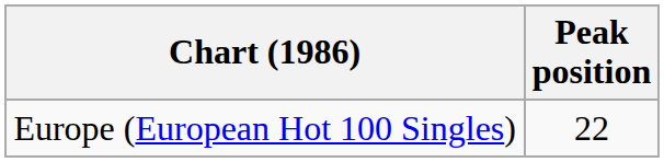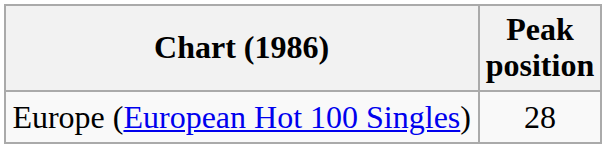 <table class="wikitable sortable">
 <tr>
 <th>Chart (1986)</th>
 <th>Peak<br>position</th>
 </tr>
 <tr>
 </tr>
 <tr>
 </tr>
 <tr>
 <td>Europe (<a href='#'>European Hot 100 Singles</a>)</td>
-<td align="center">22</td>
+<td align="center">28</td>
 </tr>
 <tr>
 </tr>
 <tr>
 </tr>
 <tr>
 </tr>
 <tr>
 </tr>
 </table>
